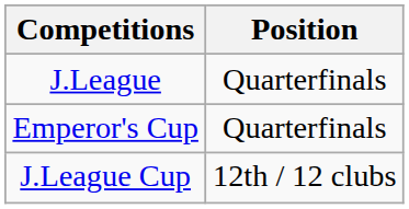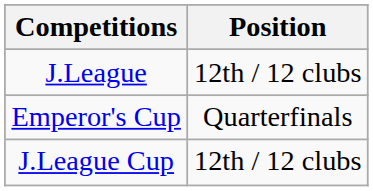 <table class="wikitable" style="text-align:center;">
 <tr>
 <th>Competitions</th>
 <th>Position</th>
 </tr>
 <tr>
 <td><a href='#'>J.League</a></td>
-<td>Quarterfinals</td>
+<td>12th / 12 clubs</td>
 </tr>
 <tr>
 <td><a href='#'>Emperor's Cup</a></td>
 <td>Quarterfinals</td>
 </tr>
 <tr>
 <td><a href='#'>J.League Cup</a></td>
 <td>12th / 12 clubs</td>
 </tr>
 </table>
